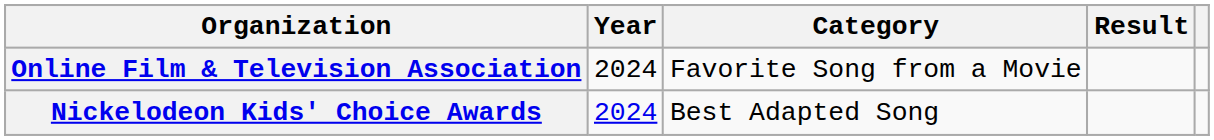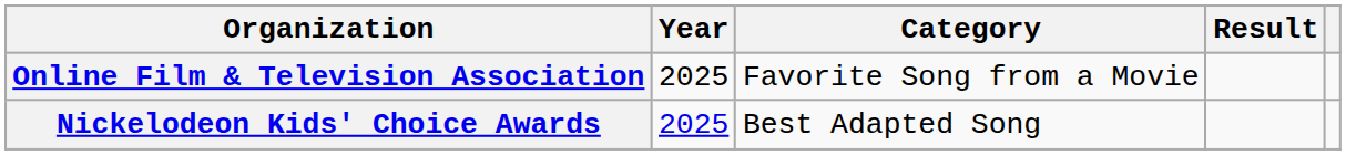 <table class="wikitable sortable plainrowheaders" style="border:none; margin:0;">
 <tr>
 <th scope="col">Organization</th>
 <th scope="col">Year</th>
 <th scope="col">Category</th>
 <th scope="col">Result</th>
 <th scope="col" class="unsortable"></th>
 </tr>
 <tr>
 <th scope="row"><a href='#'>Online Film & Television Association</a></th>
-<td>2024</td>
+<td>2025</td>
 <td>Favorite Song from a Movie</td>
 <td></td>
 <td align="center"></td>
 </tr>
 <tr>
 <th scope="row"><a href='#'>Nickelodeon Kids' Choice Awards</a></th>
-<td><a href='#'>2024</a></td>
+<td><a href='#'>2025</a></td>
 <td>Best Adapted Song</td>
 <td></td>
 <td align="center"></td>
 </tr>
 <tr>
 </tr>
 </table>
